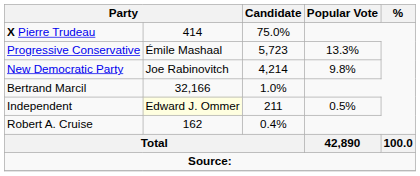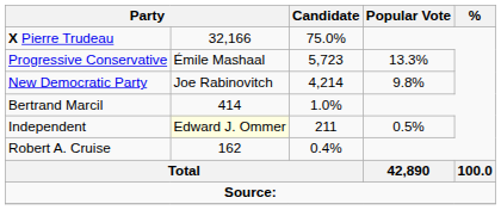 <table class="wikitable">
 <tr>
 <th colspan="2">Party</th>
 <th>Candidate</th>
 <th>Popular Vote</th>
 <th>%</th>
 </tr>
 <tr>
 <td> <strong>X</strong> <a href='#'>Pierre Trudeau</a></td>
-<td align=center>414</td>
+<td align=center>32,166</td>
 <td align=center>75.0%</td>
 </tr>
 <tr>
 <td><a href='#'>Progressive Conservative</a></td>
 <td>Émile Mashaal</td>
 <td align=center>5,723</td>
 <td align=center>13.3%</td>
 </tr>
 <tr>
 <td><a href='#'>New Democratic Party</a></td>
 <td>Joe Rabinovitch</td>
 <td align=center>4,214</td>
 <td align=center>9.8%</td>
 </tr>
 <tr>
 <td>Bertrand Marcil</td>
-<td align=center>32,166</td>
+<td align=center>414</td>
 <td align=center>1.0%</td>
 </tr>
 <tr>
 <td>Independent</td>
 <td style="background: lightyellow;">Edward J. Ommer</td>
 <td align=center>211</td>
 <td align=center>0.5%</td>
 </tr>
 <tr>
 <td>Robert A. Cruise</td>
 <td align=center>162</td>
 <td align=center>0.4%</td>
 </tr>
 <tr>
 <th colspan=3 align=center>Total</th>
 <th align=right>42,890</th>
 <th align=right>100.0</th>
 </tr>
 <tr>
 <td align="center" colspan=5><strong>Source:</strong> </td>
 </tr>
 <tr>
 </tr>
 </table>
